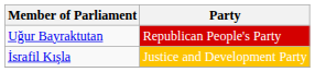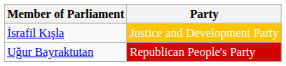 <table class="wikitable">
 <tr>
 <th>Member of Parliament</th>
 <th>Party</th>
 </tr>
 <tr>
+<td><a href='#'>İsrafil Kışla</a></td>
+<td style="background:#FDC400; color:white">Justice and Development Party</td>
+</tr>
+<tr>
 <td><a href='#'>Uğur Bayraktutan</a></td>
 <td style="background:#D40000; color:white">Republican People's Party</td>
 </tr>
 <tr>
-<td><a href='#'>İsrafil Kışla</a></td>
-<td style="background:#FDC400; color:white">Justice and Development Party</td>
-</tr>
-<tr>
 </tr>
 </table>
